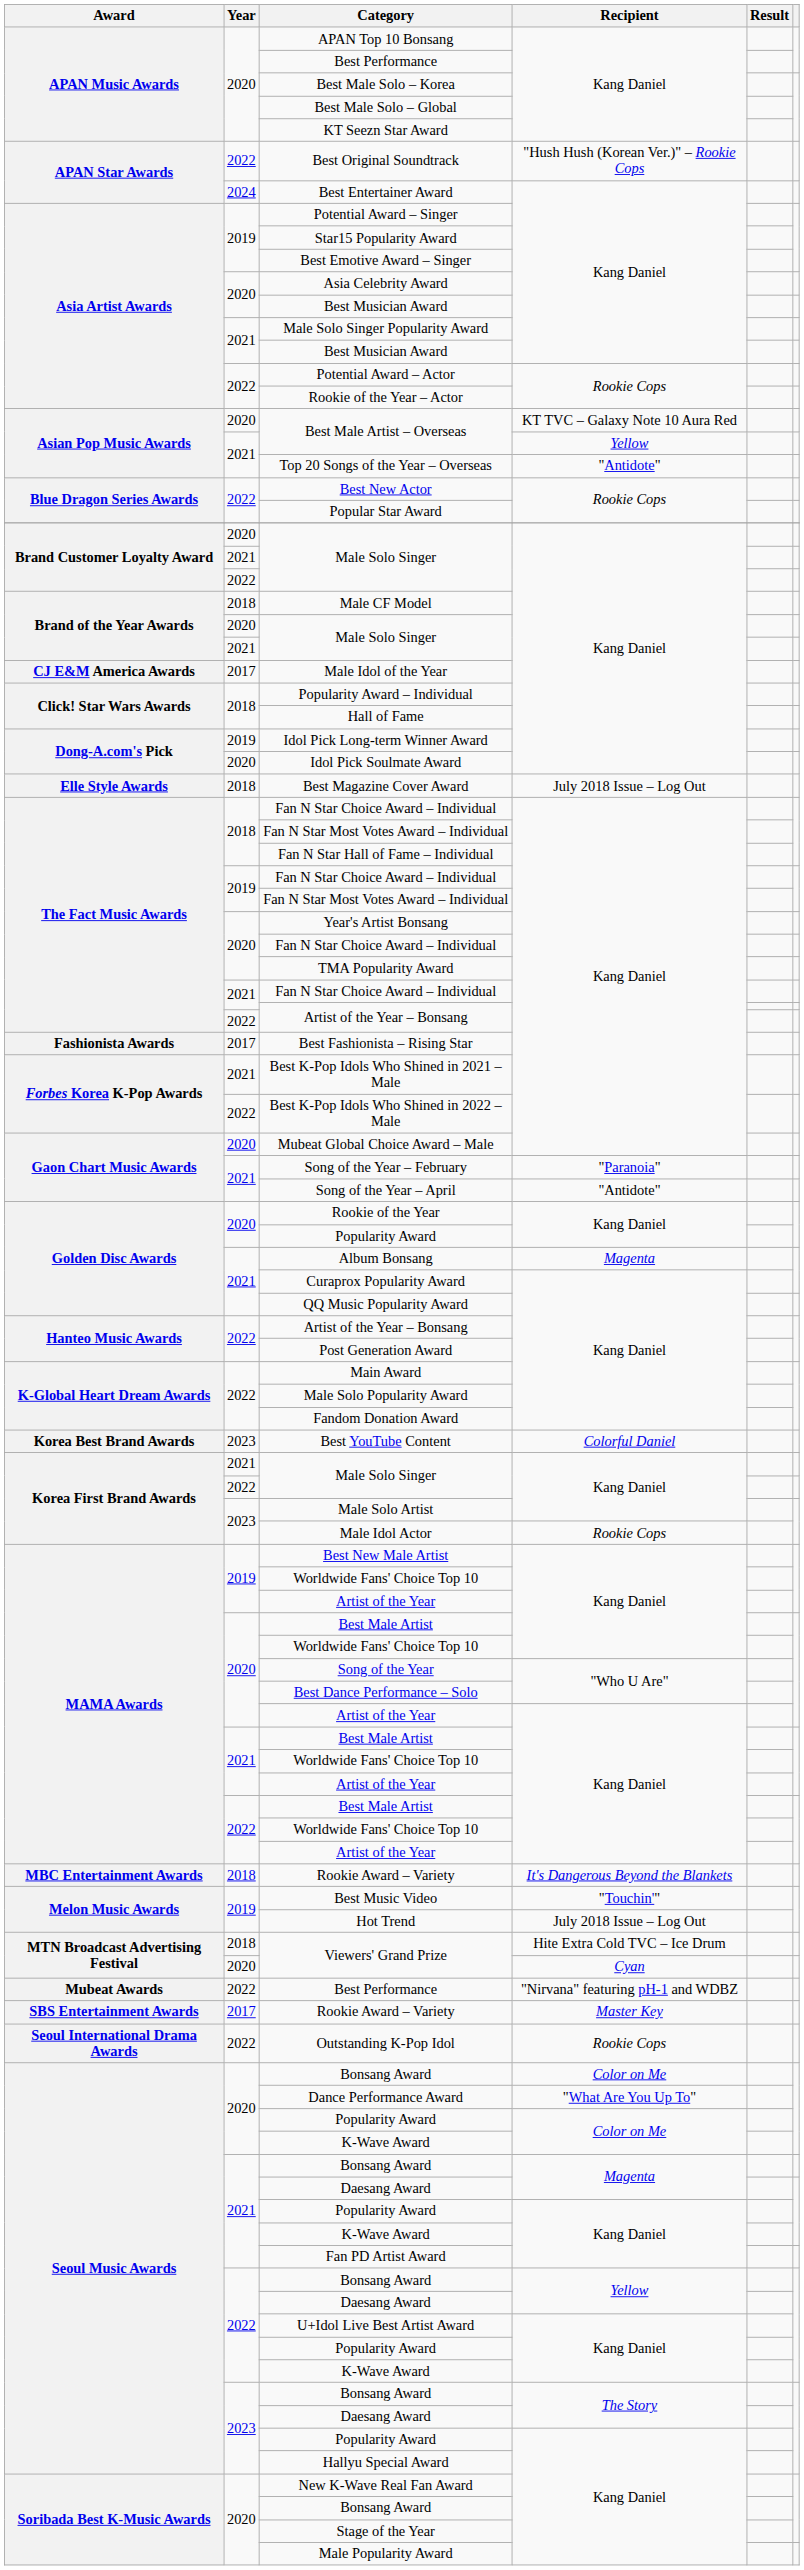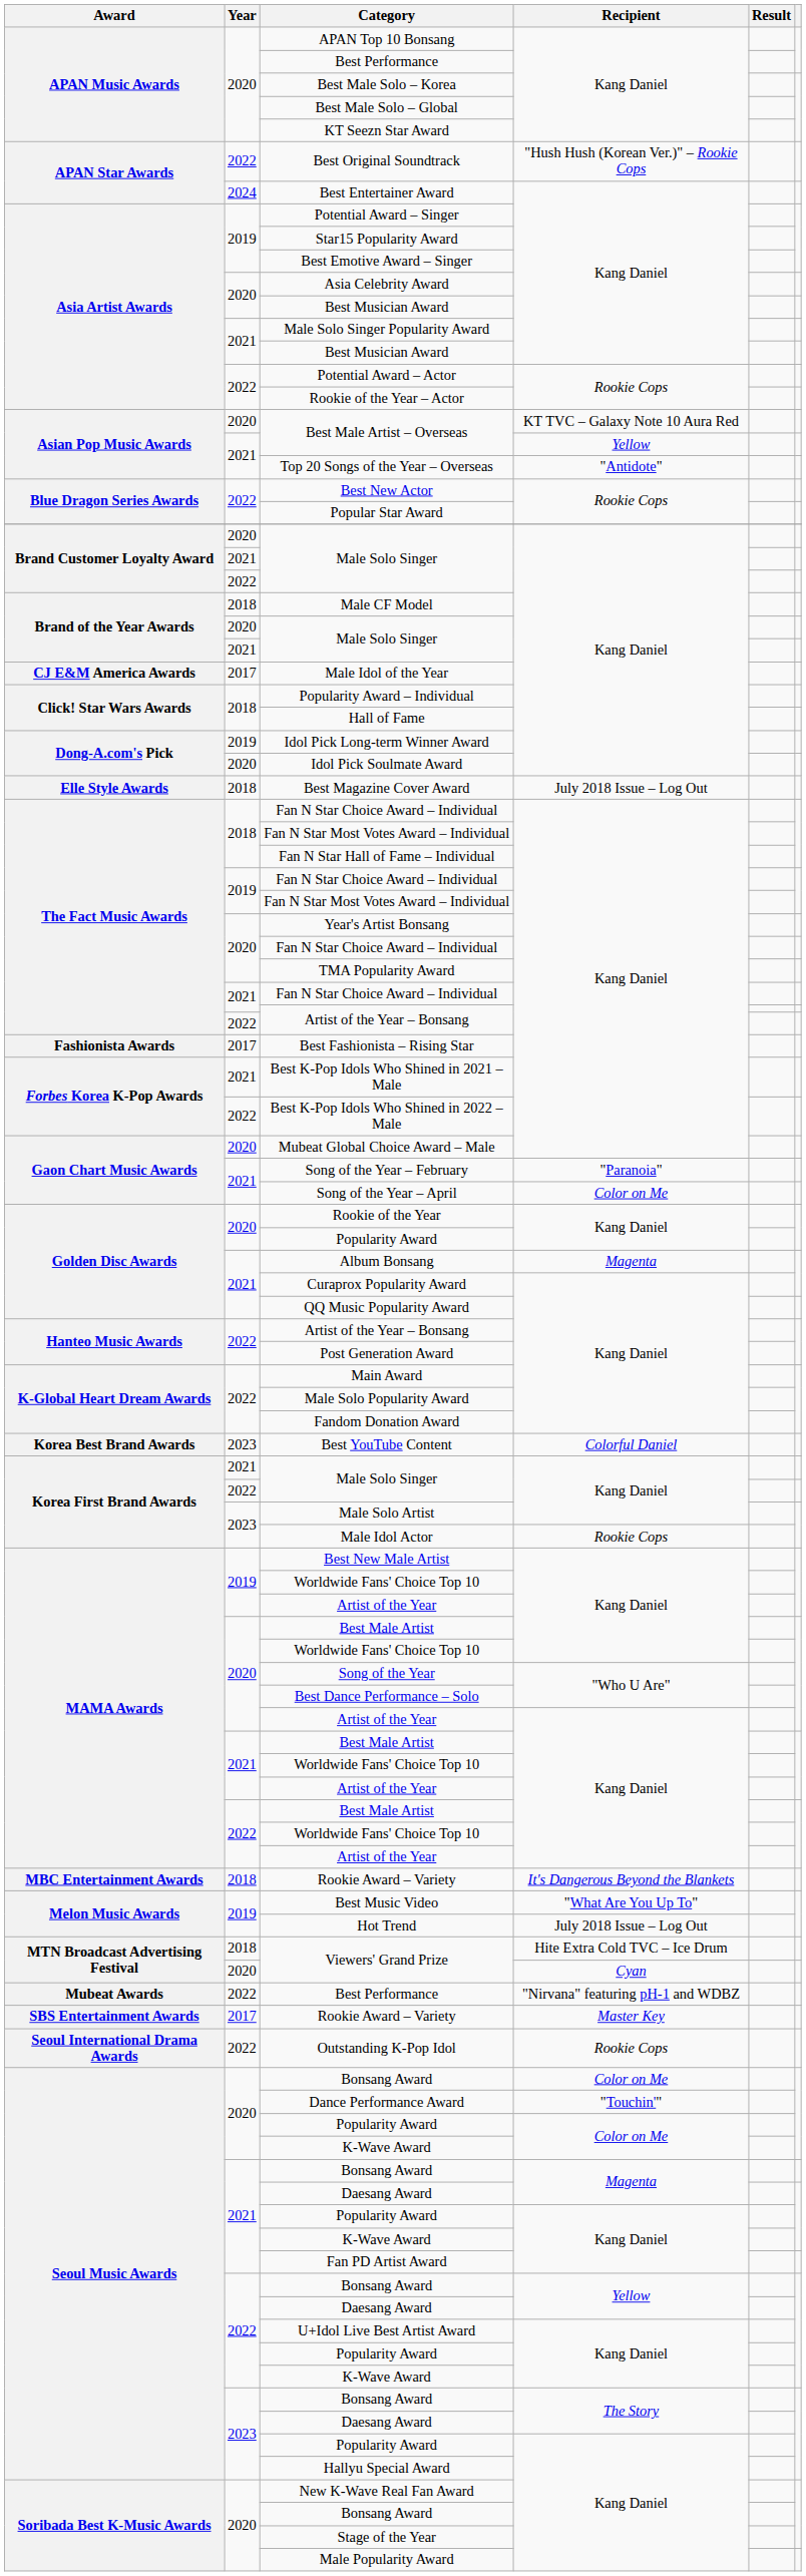 <table class="wikitable sortable plainrowheaders" style="text-align:center; width:100%">
 <tr>
 <th scope="col">Award</th>
 <th scope="col">Year</th>
 <th scope="col">Category</th>
 <th scope="col">Recipient</th>
 <th scope="col">Result</th>
 <th scope="col" class="unsortable"></th>
 </tr>
 <tr>
 <th scope="row" rowspan="5"><a href='#'>APAN Music Awards</a> </th>
 <td rowspan="5">2020</td>
 <td>APAN Top 10 Bonsang</td>
 <td rowspan="5">Kang Daniel</td>
 <td></td>
 <td rowspan="2"></td>
 </tr>
 <tr>
 <td>Best Performance</td>
 <td></td>
 </tr>
 <tr>
 <td>Best Male Solo – Korea</td>
 <td></td>
 <td rowspan="3"></td>
 </tr>
 <tr>
 <td>Best Male Solo – Global</td>
 <td></td>
 </tr>
 <tr>
 <td>KT Seezn Star Award</td>
 <td></td>
 </tr>
 <tr>
 <th scope="row" rowspan="2"><a href='#'>APAN Star Awards</a></th>
 <td><a href='#'>2022</a></td>
 <td>Best Original Soundtrack</td>
 <td>"Hush Hush (Korean Ver.)" – <em><a href='#'>Rookie Cops</a></em></td>
 <td></td>
 <td></td>
 </tr>
 <tr>
 <td><a href='#'>2024</a></td>
 <td>Best Entertainer Award</td>
 <td rowspan="8">Kang Daniel</td>
 <td></td>
 <td></td>
 </tr>
 <tr>
 <th scope="row" rowspan="9"><a href='#'>Asia Artist Awards</a></th>
 <td rowspan="3">2019</td>
 <td>Potential Award – Singer</td>
 <td></td>
 <td rowspan="3"></td>
 </tr>
 <tr>
 <td>Star15 Popularity Award</td>
 <td></td>
 </tr>
 <tr>
 <td>Best Emotive Award – Singer</td>
 <td></td>
 </tr>
 <tr>
 <td rowspan="2">2020</td>
 <td>Asia Celebrity Award</td>
 <td></td>
 <td></td>
 </tr>
 <tr>
 <td>Best Musician Award</td>
 <td></td>
 <td></td>
 </tr>
 <tr>
 <td rowspan="2">2021</td>
 <td>Male Solo Singer Popularity Award</td>
 <td></td>
 <td></td>
 </tr>
 <tr>
 <td>Best Musician Award</td>
 <td></td>
 <td></td>
 </tr>
 <tr>
 <td rowspan="2">2022</td>
 <td>Potential Award – Actor</td>
 <td rowspan="2"><em>Rookie Cops</em></td>
 <td></td>
 <td></td>
 </tr>
 <tr>
 <td>Rookie of the Year – Actor</td>
 <td></td>
 <td></td>
 </tr>
 <tr>
 <th scope=row rowspan="3"><a href='#'>Asian Pop Music Awards</a></th>
 <td>2020</td>
 <td rowspan="2">Best Male Artist – Overseas</td>
 <td>KT TVC – Galaxy Note 10 Aura Red</td>
 <td></td>
 <td></td>
 </tr>
 <tr>
 <td rowspan="2">2021</td>
 <td><em><a href='#'>Yellow</a></em></td>
 <td></td>
 <td></td>
 </tr>
 <tr>
 <td>Top 20 Songs of the Year – Overseas</td>
 <td>"<a href='#'>Antidote</a>"</td>
 <td></td>
 <td></td>
 </tr>
 <tr>
 <th scope="row" rowspan="2"><a href='#'>Blue Dragon Series Awards</a> </th>
 <td rowspan="2"><a href='#'>2022</a></td>
 <td><a href='#'>Best New Actor</a></td>
 <td rowspan="2"><em>Rookie Cops</em></td>
 <td></td>
 <td></td>
 </tr>
 <tr>
 <td>Popular Star Award</td>
 <td></td>
 <td></td>
 </tr>
 <tr>
 </tr>
 <tr>
 <th scope="row" rowspan="3">Brand Customer Loyalty Award</th>
 <td>2020</td>
 <td rowspan="3">Male Solo Singer</td>
 <td rowspan="11">Kang Daniel</td>
 <td></td>
 <td></td>
 </tr>
 <tr>
 <td>2021</td>
 <td></td>
 <td></td>
 </tr>
 <tr>
 <td>2022</td>
 <td></td>
 <td></td>
 </tr>
 <tr>
 <th scope="row" rowspan="3">Brand of the Year Awards</th>
 <td>2018</td>
 <td>Male CF Model</td>
 <td></td>
 <td></td>
 </tr>
 <tr>
 <td>2020</td>
 <td rowspan="2">Male Solo Singer</td>
 <td></td>
 <td></td>
 </tr>
 <tr>
 <td>2021</td>
 <td></td>
 <td></td>
 </tr>
 <tr>
 <th scope="row"><a href='#'>CJ E&M</a> America Awards </th>
 <td>2017</td>
 <td>Male Idol of the Year</td>
 <td></td>
 <td></td>
 </tr>
 <tr>
 <th scope="row" rowspan="2">Click! Star Wars Awards</th>
 <td rowspan="2">2018</td>
 <td>Popularity Award – Individual</td>
 <td></td>
 <td></td>
 </tr>
 <tr>
 <td>Hall of Fame</td>
 <td></td>
 <td></td>
 </tr>
 <tr>
 <th scope="row" rowspan="2"><a href='#'>Dong-A.com's</a> Pick </th>
 <td>2019</td>
 <td>Idol Pick Long-term Winner Award</td>
 <td></td>
 <td></td>
 </tr>
 <tr>
 <td>2020</td>
 <td>Idol Pick Soulmate Award</td>
 <td></td>
 <td></td>
 </tr>
 <tr>
 <th scope="row"><a href='#'>Elle Style Awards</a> </th>
 <td>2018</td>
 <td>Best Magazine Cover Award</td>
 <td>July 2018 Issue – Log Out</td>
 <td></td>
 <td></td>
 </tr>
 <tr>
 <th scope="row" rowspan="11"><a href='#'>The Fact Music Awards</a> </th>
 <td rowspan="3">2018</td>
 <td>Fan N Star Choice Award – Individual</td>
 <td rowspan="15">Kang Daniel</td>
 <td></td>
 <td rowspan="3"></td>
 </tr>
 <tr>
 <td>Fan N Star Most Votes Award – Individual</td>
 <td></td>
 </tr>
 <tr>
 <td>Fan N Star Hall of Fame – Individual</td>
 <td></td>
 </tr>
 <tr>
 <td rowspan="2">2019</td>
 <td>Fan N Star Choice Award – Individual</td>
 <td></td>
 <td rowspan="2"></td>
 </tr>
 <tr>
 <td>Fan N Star Most Votes Award – Individual</td>
 <td></td>
 </tr>
 <tr>
 <td rowspan="3">2020</td>
 <td>Year's Artist Bonsang</td>
 <td></td>
 <td></td>
 </tr>
 <tr>
 <td>Fan N Star Choice Award – Individual</td>
 <td></td>
 <td></td>
 </tr>
 <tr>
 <td>TMA Popularity Award</td>
 <td></td>
 <td></td>
 </tr>
 <tr>
 <td rowspan="2">2021</td>
 <td>Fan N Star Choice Award – Individual</td>
 <td></td>
 <td></td>
 </tr>
 <tr>
 <td rowspan="2">Artist of the Year – Bonsang</td>
 <td></td>
 <td></td>
 </tr>
 <tr>
 <td>2022</td>
 <td></td>
 <td></td>
 </tr>
 <tr>
 <th scope="row">Fashionista Awards</th>
 <td>2017</td>
 <td>Best Fashionista – Rising Star</td>
 <td></td>
 <td></td>
 </tr>
 <tr>
 <th scope="row" rowspan="2"><a href='#'><em>Forbes</em> Korea</a> K-Pop Awards</th>
 <td>2021</td>
 <td>Best K-Pop Idols Who Shined in 2021 – Male</td>
 <td></td>
 <td></td>
 </tr>
 <tr>
 <td>2022</td>
 <td>Best K-Pop Idols Who Shined in 2022 – Male</td>
 <td></td>
 <td></td>
 </tr>
 <tr>
 <th scope="row" rowspan="3"><a href='#'>Gaon Chart Music Awards</a> </th>
 <td><a href='#'>2020</a></td>
 <td>Mubeat Global Choice Award – Male</td>
 <td></td>
 <td></td>
 </tr>
 <tr>
 <td rowspan="2"><a href='#'>2021</a></td>
 <td>Song of the Year – February</td>
 <td>"<a href='#'>Paranoia</a>"</td>
 <td></td>
 <td></td>
 </tr>
 <tr>
 <td>Song of the Year – April</td>
-<td>"Antidote"</td>
+<td><em><a href='#'>Color on Me</a></em></td>
 <td></td>
 <td></td>
 </tr>
 <tr>
 <th scope="row" rowspan="5"><a href='#'>Golden Disc Awards</a></th>
 <td rowspan="2"><a href='#'>2020</a></td>
 <td>Rookie of the Year</td>
 <td rowspan="2">Kang Daniel</td>
 <td></td>
 <td rowspan="2"></td>
 </tr>
 <tr>
 <td>Popularity Award</td>
 <td></td>
 </tr>
 <tr>
 <td rowspan="3"><a href='#'>2021</a></td>
 <td>Album Bonsang</td>
 <td><em><a href='#'>Magenta</a></em></td>
 <td></td>
 <td rowspan="2"></td>
 </tr>
 <tr>
 <td>Curaprox Popularity Award</td>
 <td rowspan="7">Kang Daniel</td>
 <td></td>
 </tr>
 <tr>
 <td>QQ Music Popularity Award</td>
 <td></td>
 <td></td>
 </tr>
 <tr>
 <th scope="row" rowspan="2"><a href='#'>Hanteo Music Awards</a> </th>
 <td rowspan="2"><a href='#'>2022</a></td>
 <td>Artist of the Year – Bonsang</td>
 <td></td>
 <td rowspan="2"></td>
 </tr>
 <tr>
 <td>Post Generation Award</td>
 <td></td>
 </tr>
 <tr>
 <th scope="row" rowspan="3"><a href='#'>K-Global Heart Dream Awards</a> </th>
 <td rowspan="3">2022</td>
 <td>Main Award</td>
 <td></td>
 <td rowspan="3"></td>
 </tr>
 <tr>
 <td>Male Solo Popularity Award</td>
 <td></td>
 </tr>
 <tr>
 <td>Fandom Donation Award</td>
 <td></td>
 </tr>
 <tr>
 <th scope="row">Korea Best Brand Awards</th>
 <td>2023</td>
 <td>Best <a href='#'>YouTube</a> Content</td>
 <td><em><a href='#'>Colorful Daniel</a></em></td>
 <td></td>
 <td></td>
 </tr>
 <tr>
 <th scope="row" rowspan="4">Korea First Brand Awards</th>
 <td>2021</td>
 <td rowspan="2">Male Solo Singer</td>
 <td rowspan="3">Kang Daniel</td>
 <td></td>
 <td></td>
 </tr>
 <tr>
 <td>2022</td>
 <td></td>
 <td></td>
 </tr>
 <tr>
 <td rowspan="2">2023</td>
 <td>Male Solo Artist</td>
 <td></td>
 <td rowspan="2"></td>
 </tr>
 <tr>
 <td>Male Idol Actor</td>
 <td><em>Rookie Cops</em></td>
 <td></td>
 </tr>
 <tr>
 <th scope="row" rowspan="14"><a href='#'>MAMA Awards</a> </th>
 <td rowspan="3"><a href='#'>2019</a></td>
 <td><a href='#'>Best New Male Artist</a></td>
 <td rowspan="5">Kang Daniel</td>
 <td></td>
 <td rowspan="3"></td>
 </tr>
 <tr>
 <td>Worldwide Fans' Choice Top 10</td>
 <td></td>
 </tr>
 <tr>
 <td><a href='#'>Artist of the Year</a></td>
 <td></td>
 </tr>
 <tr>
 <td rowspan="5"><a href='#'>2020</a></td>
 <td><a href='#'>Best Male Artist</a></td>
 <td></td>
 <td rowspan="5"></td>
 </tr>
 <tr>
 <td>Worldwide Fans' Choice Top 10</td>
 <td></td>
 </tr>
 <tr>
 <td><a href='#'>Song of the Year</a></td>
 <td rowspan="2">"Who U Are" </td>
 <td></td>
 </tr>
 <tr>
 <td><a href='#'>Best Dance Performance – Solo</a></td>
 <td></td>
 </tr>
 <tr>
 <td><a href='#'>Artist of the Year</a></td>
 <td rowspan="7">Kang Daniel</td>
 <td></td>
 </tr>
 <tr>
 <td rowspan="3"><a href='#'>2021</a></td>
 <td><a href='#'>Best Male Artist</a></td>
 <td></td>
 <td rowspan="3"></td>
 </tr>
 <tr>
 <td>Worldwide Fans' Choice Top 10</td>
 <td></td>
 </tr>
 <tr>
 <td><a href='#'>Artist of the Year</a></td>
 <td></td>
 </tr>
 <tr>
 <td rowspan="3"><a href='#'>2022</a></td>
 <td><a href='#'>Best Male Artist</a></td>
 <td></td>
 <td rowspan="3"></td>
 </tr>
 <tr>
 <td>Worldwide Fans' Choice Top 10</td>
 <td></td>
 </tr>
 <tr>
 <td><a href='#'>Artist of the Year</a></td>
 <td></td>
 </tr>
 <tr>
 <th scope="row"><a href='#'>MBC Entertainment Awards</a></th>
 <td><a href='#'>2018</a></td>
 <td>Rookie Award – Variety</td>
 <td><em><a href='#'>It's Dangerous Beyond the Blankets</a></em></td>
 <td></td>
 <td></td>
 </tr>
 <tr>
 <th scope="row" rowspan="2"><a href='#'>Melon Music Awards</a></th>
 <td rowspan="2"><a href='#'>2019</a></td>
 <td>Best Music Video</td>
-<td>"<a href='#'>Touchin'</a>"</td>
+<td>"<a href='#'>What Are You Up To</a>" </td>
 <td></td>
 <td rowspan="2"></td>
 </tr>
 <tr>
 <td>Hot Trend</td>
 <td>July 2018 Issue – Log Out</td>
 <td></td>
 </tr>
 <tr>
 <th scope="row" rowspan="2">MTN Broadcast Advertising Festival</th>
 <td>2018</td>
 <td rowspan="2">Viewers' Grand Prize</td>
 <td>Hite Extra Cold TVC – Ice Drum</td>
 <td></td>
 <td></td>
 </tr>
 <tr>
 <td>2020</td>
 <td><em><a href='#'>Cyan</a></em></td>
 <td></td>
 <td></td>
 </tr>
 <tr>
 <th scope="row">Mubeat Awards</th>
 <td>2022</td>
 <td>Best Performance</td>
 <td>"Nirvana" featuring <a href='#'>pH-1</a> and WDBZ</td>
 <td></td>
 <td></td>
 </tr>
 <tr>
 <th scope="row"><a href='#'>SBS Entertainment Awards</a> </th>
 <td><a href='#'>2017</a></td>
 <td>Rookie Award – Variety</td>
 <td><em><a href='#'>Master Key</a></em></td>
 <td></td>
 <td></td>
 </tr>
 <tr>
 <th scope="row"><a href='#'>Seoul International Drama Awards</a></th>
 <td>2022</td>
 <td>Outstanding K-Pop Idol</td>
 <td><em>Rookie Cops</em></td>
 <td></td>
 <td></td>
 </tr>
 <tr>
 <th scope="row" rowspan="18"><a href='#'>Seoul Music Awards</a></th>
 <td rowspan="4">2020</td>
 <td>Bonsang Award</td>
 <td><em><a href='#'>Color on Me</a></em></td>
 <td></td>
 <td rowspan="4"></td>
 </tr>
 <tr>
 <td>Dance Performance Award</td>
-<td>"<a href='#'>What Are You Up To</a>" </td>
+<td>"<a href='#'>Touchin'</a>"</td>
 <td></td>
 </tr>
 <tr>
 <td>Popularity Award</td>
 <td rowspan="2"><em><a href='#'>Color on Me</a></em></td>
 <td></td>
 </tr>
 <tr>
 <td>K-Wave Award</td>
 <td></td>
 </tr>
 <tr>
 <td rowspan="5"><a href='#'>2021</a></td>
 <td>Bonsang Award</td>
 <td rowspan="2"><em><a href='#'>Magenta</a></em></td>
 <td></td>
 <td></td>
 </tr>
 <tr>
 <td>Daesang Award</td>
 <td></td>
 <td rowspan="3"></td>
 </tr>
 <tr>
 <td>Popularity Award</td>
 <td rowspan="3">Kang Daniel</td>
 <td></td>
 </tr>
 <tr>
 <td>K-Wave Award</td>
 <td></td>
 </tr>
 <tr>
 <td>Fan PD Artist Award</td>
 <td></td>
 <td></td>
 </tr>
 <tr>
 <td rowspan="5"><a href='#'>2022</a></td>
 <td>Bonsang Award</td>
 <td rowspan="2"><em><a href='#'>Yellow</a></em></td>
 <td></td>
 <td rowspan="5"></td>
 </tr>
 <tr>
 <td>Daesang Award</td>
 <td></td>
 </tr>
 <tr>
 <td>U+Idol Live Best Artist Award</td>
 <td rowspan="3">Kang Daniel</td>
 <td></td>
 </tr>
 <tr>
 <td>Popularity Award</td>
 <td></td>
 </tr>
 <tr>
 <td>K-Wave Award</td>
 <td></td>
 </tr>
 <tr>
 <td rowspan="4"><a href='#'>2023</a></td>
 <td>Bonsang Award</td>
 <td rowspan="2"><em><a href='#'>The Story</a></em></td>
 <td></td>
 <td rowspan="4"></td>
 </tr>
 <tr>
 <td>Daesang Award</td>
 <td></td>
 </tr>
 <tr>
 <td>Popularity Award</td>
 <td rowspan="6">Kang Daniel</td>
 <td></td>
 </tr>
 <tr>
 <td>Hallyu Special Award</td>
 <td></td>
 </tr>
 <tr>
 <th scope="row" rowspan="4"><a href='#'>Soribada Best K-Music Awards</a></th>
 <td rowspan="4">2020</td>
 <td>New K-Wave Real Fan Award</td>
 <td></td>
 <td rowspan="3"></td>
 </tr>
 <tr>
 <td>Bonsang Award</td>
 <td></td>
 </tr>
 <tr>
 <td>Stage of the Year</td>
 <td></td>
 </tr>
 <tr>
 <td>Male Popularity Award</td>
 <td></td>
 <td></td>
 </tr>
 </table>
